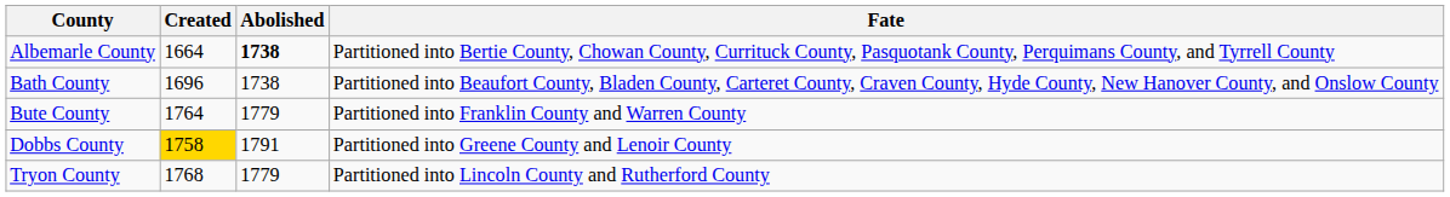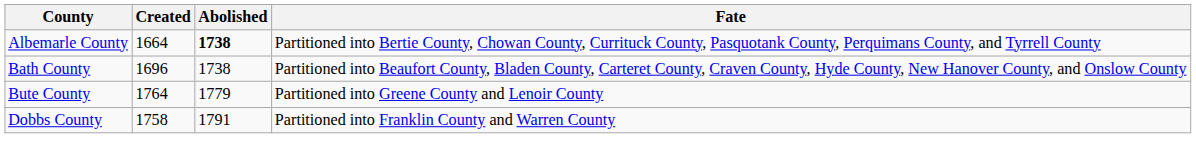 <table class="wikitable sortable" style="margin:auto;">
 <tr>
 <th>County</th>
 <th>Created</th>
 <th>Abolished</th>
 <th class="unsortable">Fate</th>
 </tr>
 <tr>
 <td><a href='#'>Albemarle County</a></td>
 <td>1664</td>
 <td><strong>1738</strong></td>
 <td>Partitioned into <a href='#'>Bertie County</a>, <a href='#'>Chowan County</a>, <a href='#'>Currituck County</a>, <a href='#'>Pasquotank County</a>, <a href='#'>Perquimans County</a>, and <a href='#'>Tyrrell County</a></td>
 </tr>
 <tr>
 <td><a href='#'>Bath County</a></td>
 <td>1696</td>
 <td>1738</td>
 <td>Partitioned into <a href='#'>Beaufort County</a>, <a href='#'>Bladen County</a>, <a href='#'>Carteret County</a>, <a href='#'>Craven County</a>, <a href='#'>Hyde County</a>, <a href='#'>New Hanover County</a>, and <a href='#'>Onslow County</a></td>
 </tr>
 <tr>
 <td><a href='#'>Bute County</a></td>
 <td>1764</td>
 <td>1779</td>
-<td>Partitioned into <a href='#'>Franklin County</a> and <a href='#'>Warren County</a></td>
+<td>Partitioned into <a href='#'>Greene County</a> and <a href='#'>Lenoir County</a></td>
 </tr>
 <tr>
 <td><a href='#'>Dobbs County</a></td>
-<td style="background: gold;">1758</td>
+<td>1758</td>
 <td>1791</td>
-<td>Partitioned into <a href='#'>Greene County</a> and <a href='#'>Lenoir County</a></td>
-</tr>
-<tr>
-<td><a href='#'>Tryon County</a></td>
-<td>1768</td>
-<td>1779</td>
-<td>Partitioned into <a href='#'>Lincoln County</a> and <a href='#'>Rutherford County</a></td>
+<td>Partitioned into <a href='#'>Franklin County</a> and <a href='#'>Warren County</a></td>
 </tr>
 </table>
